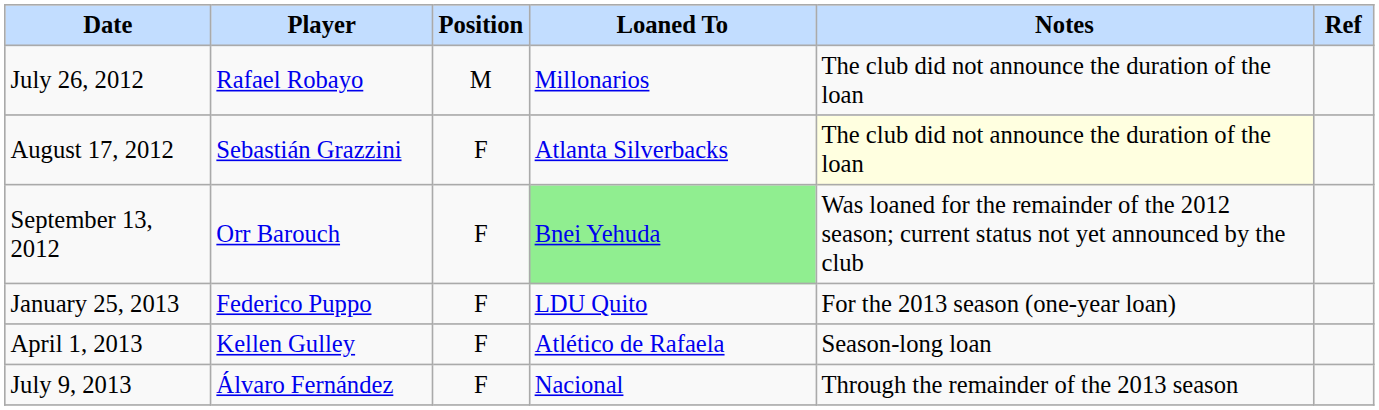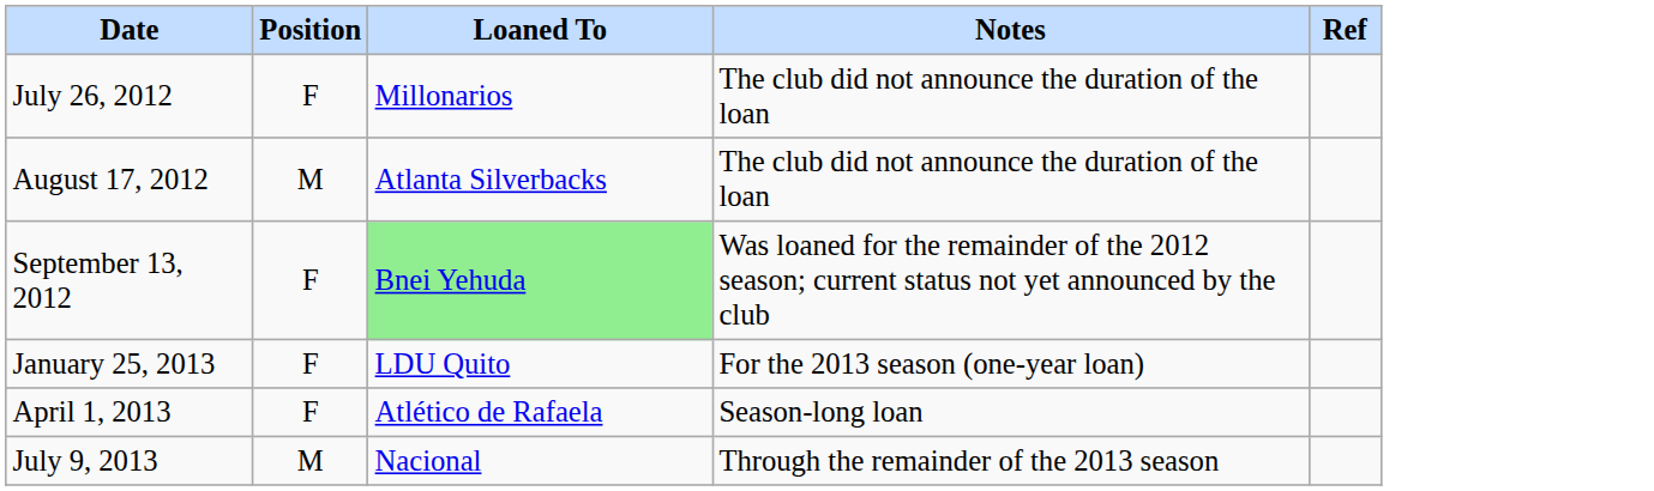 <table class="wikitable" style="text-align:left; font-size:95%;">
 <tr>
 <th style="background:#c2ddff; width:120px;">Date</th>
-<th style="background:#c2ddff; width:130px;">Player</th>
 <th style="background:#c2ddff; width:50px;">Position</th>
 <th style="background:#c2ddff; width:170px;">Loaned To</th>
 <th style="background:#c2ddff; width:300px;">Notes</th>
 <th style="background:#c2ddff; width:30px;">Ref</th>
 </tr>
 <tr>
 <td>July 26, 2012</td>
-<td> <a href='#'>Rafael Robayo</a></td>
-<td align=center>M</td>
+<td align=center>F</td>
 <td> <a href='#'>Millonarios</a></td>
 <td>The club did not announce the duration of the loan</td>
 <td></td>
 </tr>
 <tr>
 <td>August 17, 2012</td>
-<td> <a href='#'>Sebastián Grazzini</a></td>
-<td align=center>F</td>
+<td align=center>M</td>
 <td> <a href='#'>Atlanta Silverbacks</a></td>
-<td style="background: lightyellow;">The club did not announce the duration of the loan</td>
+<td>The club did not announce the duration of the loan</td>
 <td></td>
 </tr>
 <tr>
 <td>September 13, 2012</td>
-<td> <a href='#'>Orr Barouch</a></td>
 <td align=center>F</td>
 <td style="background: lightgreen;"> <a href='#'>Bnei Yehuda</a></td>
 <td>Was loaned for the remainder of the 2012 season; current status not yet announced by the club</td>
 <td></td>
 </tr>
 <tr>
 <td>January 25, 2013</td>
-<td> <a href='#'>Federico Puppo</a></td>
 <td align=center>F</td>
 <td> <a href='#'>LDU Quito</a></td>
 <td>For the 2013 season (one-year loan)</td>
 <td></td>
 </tr>
 <tr>
 <td>April 1, 2013</td>
-<td> <a href='#'>Kellen Gulley</a></td>
 <td align=center>F</td>
 <td> <a href='#'>Atlético de Rafaela</a></td>
 <td>Season-long loan</td>
 <td></td>
 </tr>
 <tr>
 <td>July 9, 2013</td>
-<td> <a href='#'>Álvaro Fernández</a></td>
-<td align=center>F</td>
+<td align=center>M</td>
 <td> <a href='#'>Nacional</a></td>
 <td>Through the remainder of the 2013 season</td>
 <td></td>
 </tr>
 </table>
